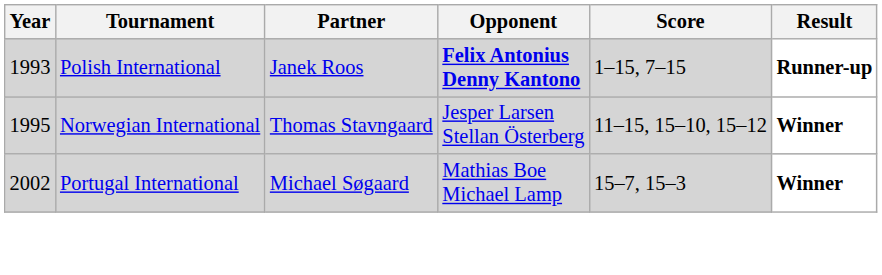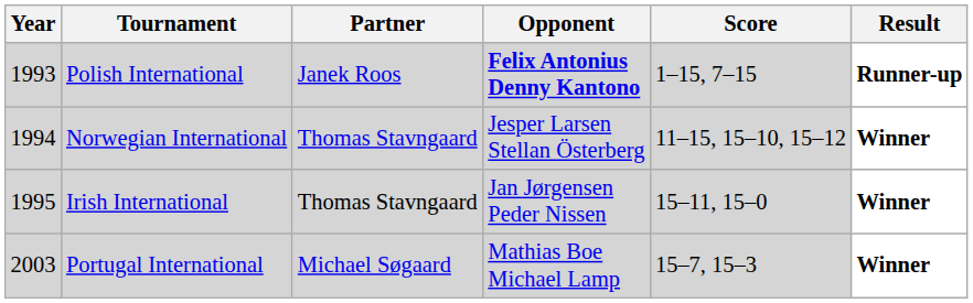 <table class="sortable wikitable" style="font-size: 90%;">
 <tr>
 <th>Year</th>
 <th>Tournament</th>
 <th>Partner</th>
 <th>Opponent</th>
 <th>Score</th>
 <th>Result</th>
 </tr>
 <tr style="background:#D5D5D5">
 <td align="center">1993</td>
 <td align="left"><a href='#'>Polish International</a></td>
 <td align="left"> <a href='#'>Janek Roos</a></td>
 <td align="left"><strong> <a href='#'>Felix Antonius</a><br> <a href='#'>Denny Kantono</a></strong></td>
 <td align="left">1–15, 7–15</td>
 <td style="text-align:left; background:white"> <strong>Runner-up</strong></td>
 </tr>
 <tr style="background:#D5D5D5">
-<td align="center">1995</td>
+<td align="center">1994</td>
 <td align="left"><a href='#'>Norwegian International</a></td>
 <td align="left"> <a href='#'>Thomas Stavngaard</a></td>
 <td align="left"> <a href='#'>Jesper Larsen</a><br> <a href='#'>Stellan Österberg</a></td>
 <td align="left">11–15, 15–10, 15–12</td>
 <td style="text-align:left; background:white"> <strong>Winner</strong></td>
 </tr>
 <tr style="background:#D5D5D5">
-<td align="center">2002</td>
+<td align="center">1995</td>
+<td align="left"><a href='#'>Irish International</a></td>
+<td align="left"> Thomas Stavngaard</td>
+<td align="left"> <a href='#'>Jan Jørgensen</a><br> <a href='#'>Peder Nissen</a></td>
+<td align="left">15–11, 15–0</td>
+<td style="text-align:left; background:white"> <strong>Winner</strong></td>
+</tr>
+<tr style="background:#D5D5D5">
+<td align="center">2003</td>
 <td align="left"><a href='#'>Portugal International</a></td>
 <td align="left"> <a href='#'>Michael Søgaard</a></td>
 <td align="left"> <a href='#'>Mathias Boe</a><br> <a href='#'>Michael Lamp</a></td>
 <td align="left">15–7, 15–3</td>
 <td style="text-align:left; background:white"> <strong>Winner</strong></td>
 </tr>
 </table>
